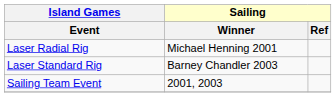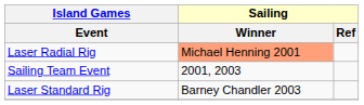 <table class="wikitable collapsible collapsed">
 <tr>
 <th><a href='#'>Island Games</a></th>
 <th colspan=2 style="background:#ffc;">Sailing </th>
 </tr>
 <tr>
 <th width=225>Event</th>
 <th width=200>Winner</th>
 <th>Ref</th>
 </tr>
 <tr>
 <td><a href='#'>Laser Radial Rig</a></td>
-<td>Michael Henning 2001</td>
+<td style="background: lightsalmon;">Michael Henning 2001</td>
+<td></td>
+</tr>
+<tr>
+<td><a href='#'>Sailing Team Event</a></td>
+<td>2001, 2003</td>
 <td></td>
 </tr>
 <tr>
 <td><a href='#'>Laser Standard Rig</a></td>
 <td>Barney Chandler 2003</td>
 <td></td>
 </tr>
 <tr>
-<td><a href='#'>Sailing Team Event</a></td>
-<td>2001, 2003</td>
-<td></td>
-</tr>
-<tr>
 </tr>
 </table>
